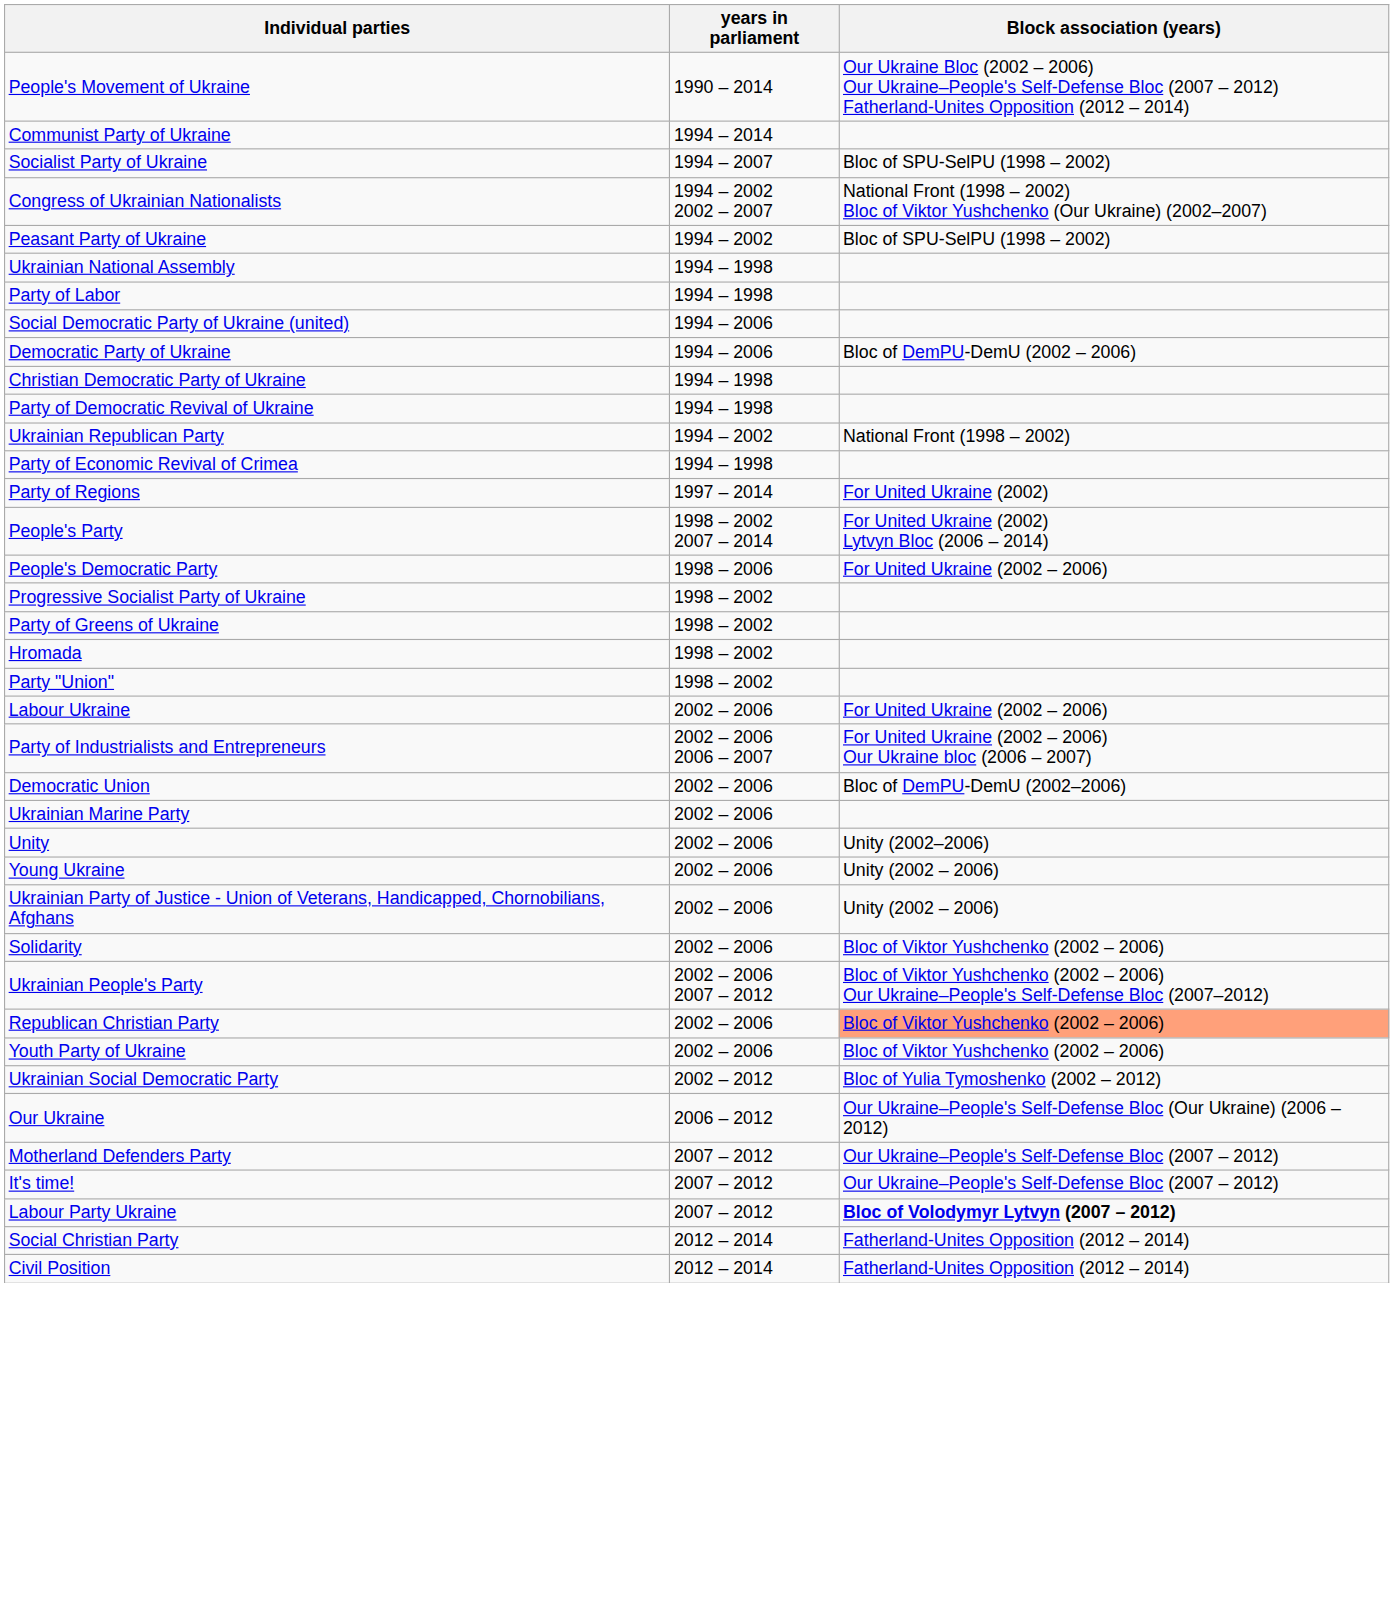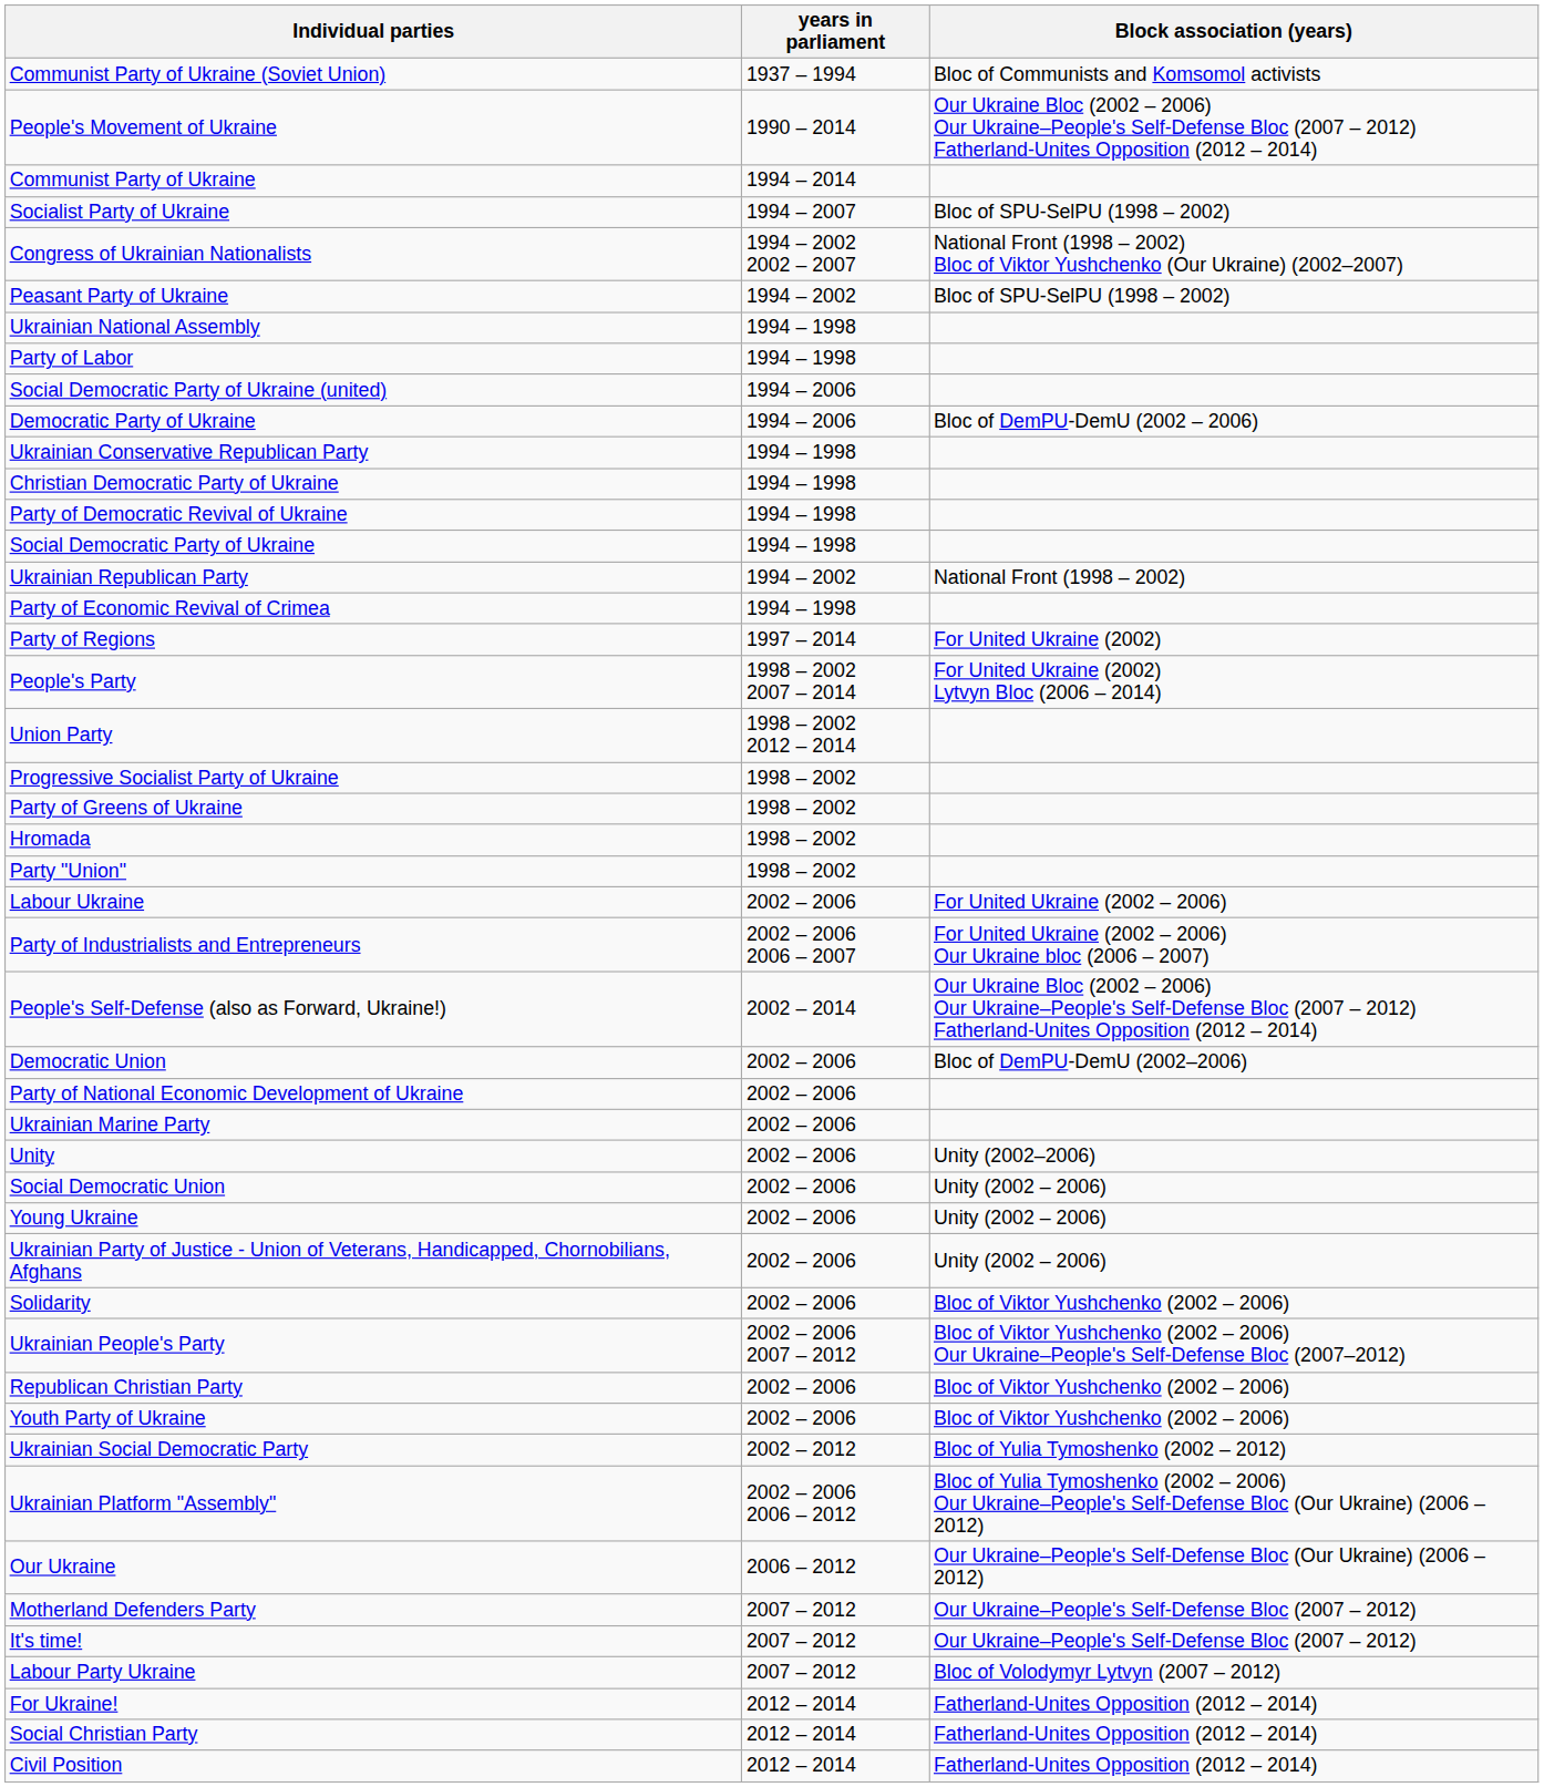 <table class="wikitable">
 <tr>
 <th>Individual parties</th>
 <th>years in parliament</th>
 <th>Block association (years)</th>
+</tr>
+<tr>
+<td><a href='#'>Communist Party of Ukraine (Soviet Union)</a><br></td>
+<td>1937 – 1994</td>
+<td>Bloc of Communists and <a href='#'>Komsomol</a> activists</td>
 </tr>
 <tr>
 <td><a href='#'>People's Movement of Ukraine</a></td>
 <td>1990 – 2014</td>
 <td><a href='#'>Our Ukraine Bloc</a> (2002 – 2006)<br><a href='#'>Our Ukraine–People's Self-Defense Bloc</a> (2007 – 2012)<br><a href='#'>Fatherland-Unites Opposition</a> (2012 – 2014)</td>
 </tr>
 <tr>
 <td><a href='#'>Communist Party of Ukraine</a></td>
 <td>1994 – 2014</td>
 <td></td>
 </tr>
 <tr>
 <td><a href='#'>Socialist Party of Ukraine</a><br></td>
 <td>1994 – 2007</td>
 <td>Bloc of SPU-SelPU (1998 – 2002)</td>
 </tr>
 <tr>
 <td><a href='#'>Congress of Ukrainian Nationalists</a></td>
 <td>1994 – 2002<br>2002 – 2007</td>
 <td>National Front (1998 – 2002)<br><a href='#'>Bloc of Viktor Yushchenko</a> (Our Ukraine) (2002–2007)</td>
 </tr>
 <tr>
 <td><a href='#'>Peasant Party of Ukraine</a></td>
 <td>1994 – 2002</td>
 <td>Bloc of SPU-SelPU (1998 – 2002)</td>
 </tr>
 <tr>
 <td><a href='#'>Ukrainian National Assembly</a></td>
 <td>1994 – 1998</td>
 <td></td>
 </tr>
 <tr>
 <td><a href='#'>Party of Labor</a></td>
 <td>1994 – 1998</td>
 <td></td>
 </tr>
 <tr>
 <td><a href='#'>Social Democratic Party of Ukraine (united)</a></td>
 <td>1994 – 2006</td>
 <td></td>
 </tr>
 <tr>
 <td><a href='#'>Democratic Party of Ukraine</a></td>
 <td>1994 – 2006</td>
 <td>Bloc of <a href='#'>DemPU</a>-DemU (2002 – 2006)</td>
 </tr>
 <tr>
+<td><a href='#'>Ukrainian Conservative Republican Party</a></td>
+<td>1994 – 1998</td>
+<td></td>
+</tr>
+<tr>
 <td><a href='#'>Christian Democratic Party of Ukraine</a></td>
 <td>1994 – 1998</td>
 <td></td>
 </tr>
 <tr>
 <td><a href='#'>Party of Democratic Revival of Ukraine</a></td>
+<td>1994 – 1998</td>
+<td></td>
+</tr>
+<tr>
+<td><a href='#'>Social Democratic Party of Ukraine</a></td>
 <td>1994 – 1998</td>
 <td></td>
 </tr>
 <tr>
 <td><a href='#'>Ukrainian Republican Party</a></td>
 <td>1994 – 2002</td>
 <td>National Front (1998 – 2002)</td>
 </tr>
 <tr>
 <td><a href='#'>Party of Economic Revival of Crimea</a></td>
 <td>1994 – 1998</td>
 <td></td>
 </tr>
 <tr>
 <td><a href='#'>Party of Regions</a><br></td>
 <td>1997 – 2014</td>
 <td><a href='#'>For United Ukraine</a> (2002)</td>
 </tr>
 <tr>
 <td><a href='#'>People's Party</a></td>
 <td>1998 – 2002<br>2007 – 2014</td>
 <td><a href='#'>For United Ukraine</a> (2002)<br><a href='#'>Lytvyn Bloc</a> (2006 – 2014)</td>
 </tr>
 <tr>
-<td><a href='#'>People's Democratic Party</a></td>
-<td>1998 – 2006</td>
-<td><a href='#'>For United Ukraine</a> (2002 – 2006)</td>
+<td><a href='#'>Union Party</a></td>
+<td>1998 – 2002<br>2012 – 2014</td>
+<td></td>
 </tr>
 <tr>
 <td><a href='#'>Progressive Socialist Party of Ukraine</a></td>
 <td>1998 – 2002</td>
 <td></td>
 </tr>
 <tr>
 <td><a href='#'>Party of Greens of Ukraine</a></td>
 <td>1998 – 2002</td>
 <td></td>
 </tr>
 <tr>
 <td><a href='#'>Hromada</a></td>
 <td>1998 – 2002</td>
 <td></td>
 </tr>
 <tr>
 <td><a href='#'>Party "Union"</a></td>
 <td>1998 – 2002</td>
 <td></td>
 </tr>
 <tr>
 <td><a href='#'>Labour Ukraine</a></td>
 <td>2002 – 2006</td>
 <td><a href='#'>For United Ukraine</a> (2002 – 2006)</td>
 </tr>
 <tr>
 <td><a href='#'>Party of Industrialists and Entrepreneurs</a></td>
 <td>2002 – 2006<br>2006 – 2007</td>
 <td><a href='#'>For United Ukraine</a> (2002 – 2006) <br> <a href='#'>Our Ukraine bloc</a> (2006 – 2007)</td>
 </tr>
 <tr>
+<td><a href='#'>People's Self-Defense</a> (also as Forward, Ukraine!)</td>
+<td>2002 – 2014</td>
+<td><a href='#'>Our Ukraine Bloc</a> (2002 – 2006)<br><a href='#'>Our Ukraine–People's Self-Defense Bloc</a> (2007 – 2012)<br><a href='#'>Fatherland-Unites Opposition</a> (2012 – 2014)</td>
+</tr>
+<tr>
 <td><a href='#'>Democratic Union</a></td>
 <td>2002 – 2006</td>
 <td>Bloc of <a href='#'>DemPU</a>-DemU (2002–2006)</td>
+</tr>
+<tr>
+<td><a href='#'>Party of National Economic Development of Ukraine</a></td>
+<td>2002 – 2006</td>
+<td></td>
 </tr>
 <tr>
 <td><a href='#'>Ukrainian Marine Party</a></td>
 <td>2002 – 2006</td>
 <td></td>
 </tr>
 <tr>
 <td><a href='#'>Unity</a></td>
 <td>2002 – 2006</td>
 <td>Unity (2002–2006)</td>
+</tr>
+<tr>
+<td><a href='#'>Social Democratic Union</a></td>
+<td>2002 – 2006</td>
+<td>Unity (2002 – 2006)</td>
 </tr>
 <tr>
 <td><a href='#'>Young Ukraine</a></td>
 <td>2002 – 2006</td>
 <td>Unity (2002 – 2006)</td>
 </tr>
 <tr>
 <td><a href='#'>Ukrainian Party of Justice - Union of Veterans, Handicapped, Chornobilians, Afghans</a></td>
 <td>2002 – 2006</td>
 <td>Unity (2002 – 2006)</td>
 </tr>
 <tr>
 <td><a href='#'>Solidarity</a></td>
 <td>2002 – 2006</td>
 <td><a href='#'>Bloc of Viktor Yushchenko</a> (2002 – 2006)</td>
 </tr>
 <tr>
 <td><a href='#'>Ukrainian People's Party</a></td>
 <td>2002 – 2006  <br> 2007 – 2012</td>
 <td><a href='#'>Bloc of Viktor Yushchenko</a> (2002 – 2006) <br> <a href='#'>Our Ukraine–People's Self-Defense Bloc</a> (2007–2012)</td>
 </tr>
 <tr>
 <td><a href='#'>Republican Christian Party</a></td>
 <td>2002 – 2006</td>
-<td style="background: lightsalmon;"><a href='#'>Bloc of Viktor Yushchenko</a> (2002 – 2006)</td>
+<td><a href='#'>Bloc of Viktor Yushchenko</a> (2002 – 2006)</td>
 </tr>
 <tr>
 <td><a href='#'>Youth Party of Ukraine</a></td>
 <td>2002 – 2006</td>
 <td><a href='#'>Bloc of Viktor Yushchenko</a> (2002 – 2006)</td>
 </tr>
 <tr>
 <td><a href='#'>Ukrainian Social Democratic Party</a></td>
 <td>2002 – 2012</td>
 <td><a href='#'>Bloc of Yulia Tymoshenko</a> (2002 – 2012)</td>
+</tr>
+<tr>
+<td><a href='#'>Ukrainian Platform "Assembly"</a></td>
+<td>2002 – 2006<br>2006 – 2012</td>
+<td><a href='#'>Bloc of Yulia Tymoshenko</a> (2002 – 2006) <br><a href='#'>Our Ukraine–People's Self-Defense Bloc</a> (Our Ukraine) (2006 – 2012)</td>
 </tr>
 <tr>
 <td><a href='#'>Our Ukraine</a></td>
 <td>2006 – 2012</td>
 <td><a href='#'>Our Ukraine–People's Self-Defense Bloc</a> (Our Ukraine) (2006 – 2012)</td>
 </tr>
 <tr>
 <td><a href='#'>Motherland Defenders Party</a></td>
 <td>2007 – 2012</td>
 <td><a href='#'>Our Ukraine–People's Self-Defense Bloc</a> (2007 – 2012)</td>
 </tr>
 <tr>
 <td><a href='#'>It's time!</a></td>
 <td>2007 – 2012</td>
 <td><a href='#'>Our Ukraine–People's Self-Defense Bloc</a> (2007 – 2012)</td>
 </tr>
 <tr>
 <td><a href='#'>Labour Party Ukraine</a></td>
 <td>2007 – 2012</td>
-<td><strong><a href='#'>Bloc of Volodymyr Lytvyn</a> (2007 – 2012)</strong></td>
+<td><a href='#'>Bloc of Volodymyr Lytvyn</a> (2007 – 2012)</td>
+</tr>
+<tr>
+<td><a href='#'>For Ukraine!</a></td>
+<td>2012 – 2014</td>
+<td><a href='#'>Fatherland-Unites Opposition</a> (2012 – 2014)</td>
 </tr>
 <tr>
 <td><a href='#'>Social Christian Party</a></td>
 <td>2012 – 2014</td>
 <td><a href='#'>Fatherland-Unites Opposition</a> (2012 – 2014)</td>
 </tr>
 <tr>
 <td><a href='#'>Civil Position</a></td>
 <td>2012 – 2014</td>
 <td><a href='#'>Fatherland-Unites Opposition</a> (2012 – 2014)</td>
 </tr>
 </table>
